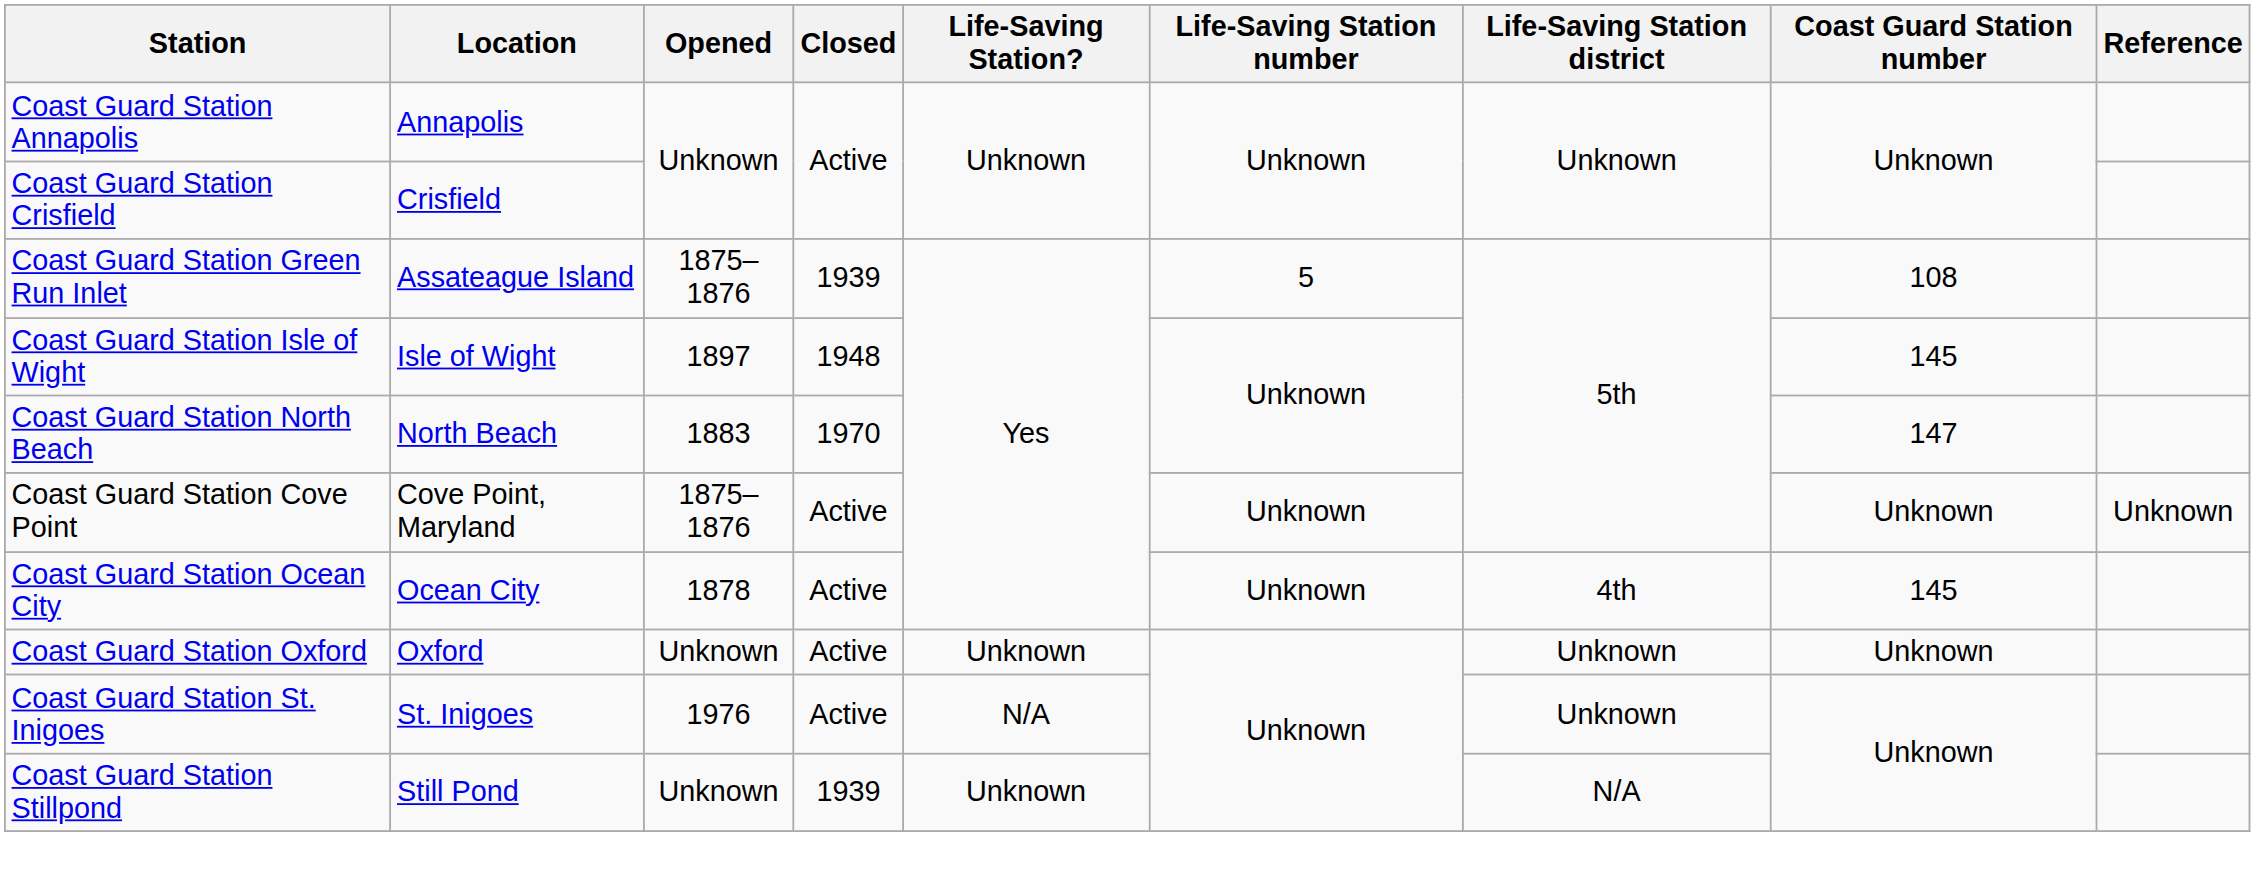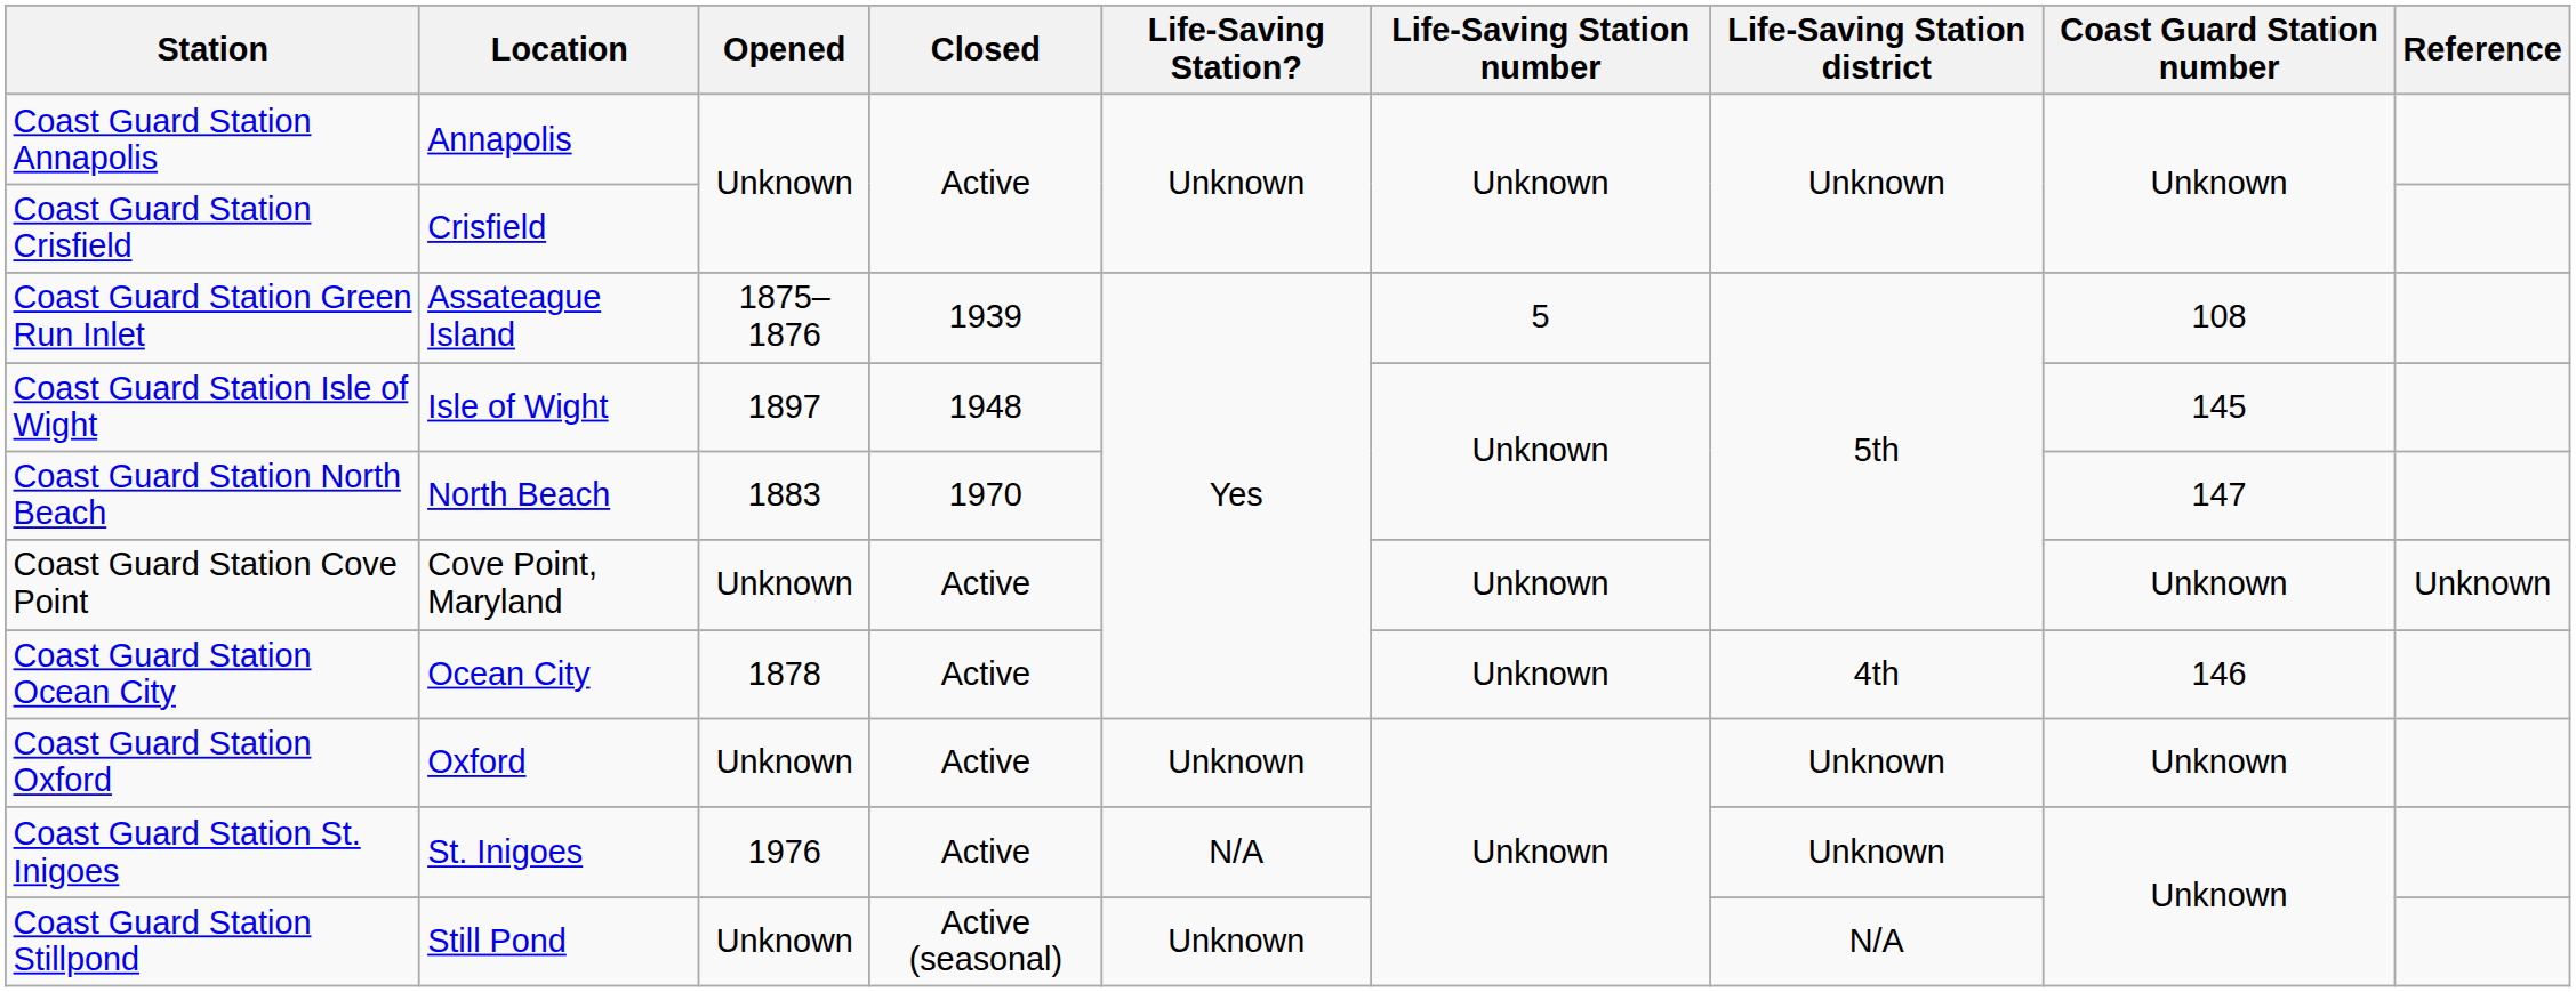 <table class="wikitable sortable" style="text-align:left;">
 <tr>
 <th>Station</th>
 <th>Location</th>
 <th>Opened</th>
 <th>Closed</th>
 <th>Life-Saving Station?</th>
 <th>Life-Saving Station number</th>
 <th>Life-Saving Station district</th>
 <th>Coast Guard Station number</th>
 <th>Reference</th>
 </tr>
 <tr>
 <td><a href='#'>Coast Guard Station Annapolis</a></td>
 <td><a href='#'>Annapolis</a></td>
 <td rowspan="2" align="center">Unknown</td>
 <td rowspan="2" align="center">Active</td>
 <td rowspan="2" align="center">Unknown</td>
 <td rowspan="2" align="center">Unknown</td>
 <td rowspan="2" align="center">Unknown</td>
 <td rowspan="2" align="center">Unknown</td>
 <td align="center"></td>
 </tr>
 <tr>
 <td><a href='#'>Coast Guard Station Crisfield</a></td>
 <td><a href='#'>Crisfield</a></td>
 <td align="center"></td>
 </tr>
 <tr>
 <td><a href='#'>Coast Guard Station Green Run Inlet</a></td>
 <td><a href='#'>Assateague Island</a></td>
 <td align="center">1875–1876</td>
 <td align="center">1939</td>
 <td rowspan="5" align="center">Yes</td>
 <td align="center">5</td>
 <td rowspan="4" align="center">5th</td>
 <td align="center">108</td>
 <td align="center"></td>
 </tr>
 <tr>
 <td><a href='#'>Coast Guard Station Isle of Wight</a></td>
 <td><a href='#'>Isle of Wight</a></td>
 <td align="center">1897</td>
 <td align="center">1948</td>
 <td rowspan="2" align="center">Unknown</td>
 <td align="center">145</td>
 <td align="center"></td>
 </tr>
 <tr>
 <td><a href='#'>Coast Guard Station North Beach</a></td>
 <td><a href='#'>North Beach</a></td>
 <td align="center">1883</td>
 <td align="center">1970</td>
 <td align="center">147</td>
 <td align="center"></td>
 </tr>
 <tr>
 <td>Coast Guard Station Cove Point</td>
 <td>Cove Point, Maryland</td>
-<td align="center">1875–1876</td>
+<td align="center">Unknown</td>
 <td align="center">Active</td>
 <td align="center">Unknown</td>
 <td align="center">Unknown</td>
 <td align="center">Unknown</td>
 </tr>
 <tr>
 <td><a href='#'>Coast Guard Station Ocean City</a></td>
 <td><a href='#'>Ocean City</a></td>
 <td align="center">1878</td>
 <td align="center">Active</td>
 <td align="center">Unknown</td>
 <td align="center">4th</td>
-<td align="center">145</td>
+<td align="center">146</td>
 <td align="center"></td>
 </tr>
 <tr>
 <td><a href='#'>Coast Guard Station Oxford</a></td>
 <td><a href='#'>Oxford</a></td>
 <td align="center">Unknown</td>
 <td align="center">Active</td>
 <td align="center">Unknown</td>
 <td rowspan="3" align="center">Unknown</td>
 <td align="center">Unknown</td>
 <td align="center">Unknown</td>
 <td align="center"></td>
 </tr>
 <tr>
 <td><a href='#'>Coast Guard Station St. Inigoes</a></td>
 <td><a href='#'>St. Inigoes</a></td>
 <td align="center">1976</td>
 <td align="center">Active</td>
 <td align="center">N/A</td>
 <td align="center">Unknown</td>
 <td rowspan="2" align="center">Unknown</td>
 <td align="center"></td>
 </tr>
 <tr>
 <td><a href='#'>Coast Guard Station Stillpond</a></td>
 <td><a href='#'>Still Pond</a></td>
 <td align="center">Unknown</td>
-<td align="center">1939</td>
+<td align="center">Active (seasonal)</td>
 <td align="center">Unknown</td>
 <td align="center">N/A</td>
 <td align="center"></td>
 </tr>
 </table>
